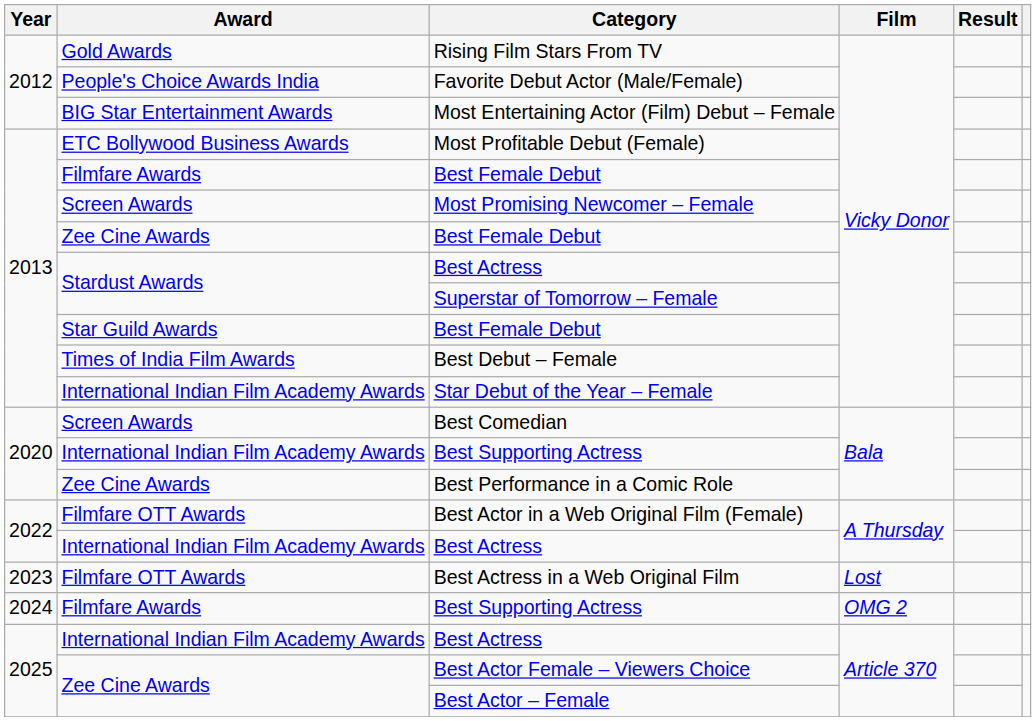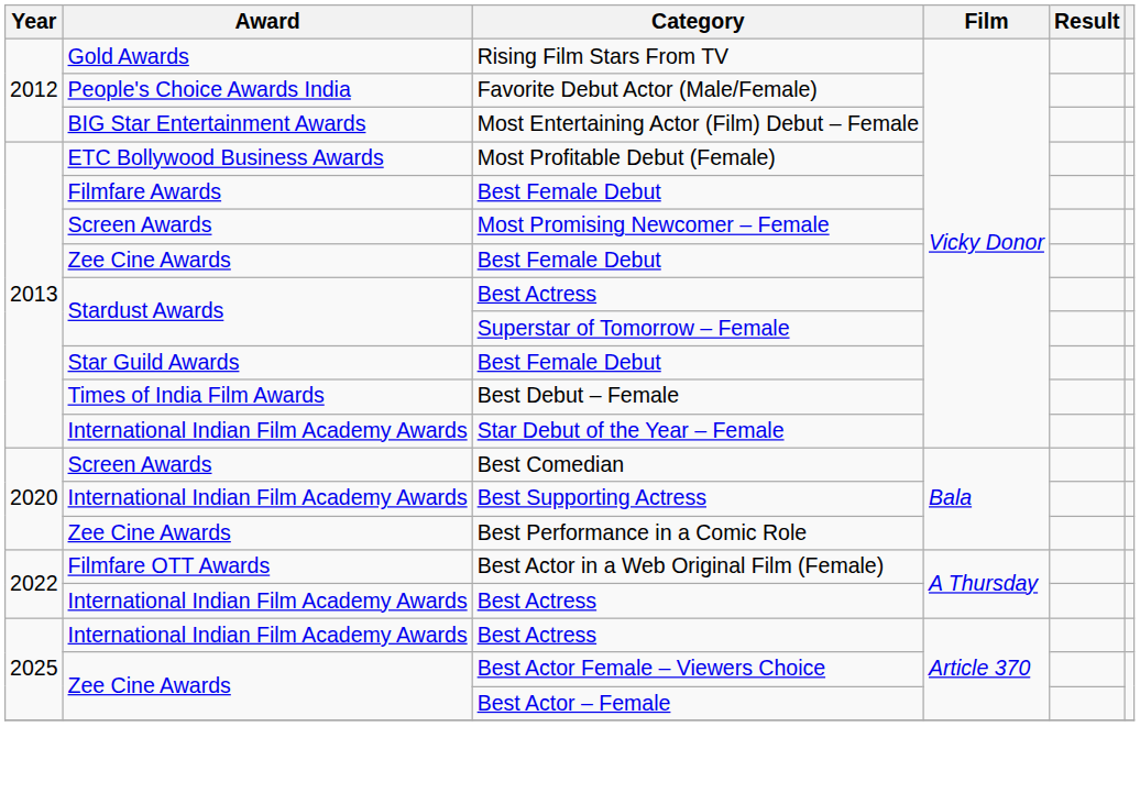 <table class="wikitable">
 <tr>
 <th>Year</th>
 <th>Award</th>
 <th>Category</th>
 <th>Film</th>
 <th>Result</th>
 <th class="unsortable"></th>
 </tr>
 <tr>
 <td rowspan="3">2012</td>
 <td><a href='#'>Gold Awards</a></td>
 <td>Rising Film Stars From TV</td>
 <td rowspan="12"><em><a href='#'>Vicky Donor</a></em></td>
 <td></td>
 <td></td>
 </tr>
 <tr>
 <td><a href='#'>People's Choice Awards India</a></td>
 <td>Favorite Debut Actor (Male/Female)</td>
 <td></td>
 <td></td>
 </tr>
 <tr>
 <td><a href='#'>BIG Star Entertainment Awards</a></td>
 <td>Most Entertaining Actor (Film) Debut – Female</td>
 <td></td>
 <td></td>
 </tr>
 <tr>
 <td rowspan="9">2013</td>
 <td><a href='#'>ETC Bollywood Business Awards</a></td>
 <td>Most Profitable Debut (Female)</td>
 <td></td>
 <td></td>
 </tr>
 <tr>
 <td><a href='#'>Filmfare Awards</a></td>
 <td><a href='#'>Best Female Debut</a></td>
 <td></td>
 <td></td>
 </tr>
 <tr>
 <td><a href='#'>Screen Awards</a></td>
 <td><a href='#'>Most Promising Newcomer – Female</a></td>
 <td></td>
 <td></td>
 </tr>
 <tr>
 <td><a href='#'>Zee Cine Awards</a></td>
 <td><a href='#'>Best Female Debut</a></td>
 <td></td>
 <td></td>
 </tr>
 <tr>
 <td rowspan="2"><a href='#'>Stardust Awards</a></td>
 <td><a href='#'>Best Actress</a></td>
 <td></td>
 <td></td>
 </tr>
 <tr>
 <td><a href='#'>Superstar of Tomorrow – Female</a></td>
 <td></td>
 <td></td>
 </tr>
 <tr>
 <td><a href='#'>Star Guild Awards</a></td>
 <td><a href='#'>Best Female Debut</a></td>
 <td></td>
 <td></td>
 </tr>
 <tr>
 <td><a href='#'>Times of India Film Awards</a></td>
 <td>Best Debut – Female</td>
 <td></td>
 <td></td>
 </tr>
 <tr>
 <td><a href='#'>International Indian Film Academy Awards</a></td>
 <td><a href='#'>Star Debut of the Year – Female</a></td>
 <td></td>
 <td></td>
 </tr>
 <tr>
 <td rowspan="3">2020</td>
 <td><a href='#'>Screen Awards</a></td>
 <td>Best Comedian</td>
 <td rowspan="3"><em><a href='#'>Bala</a></em></td>
 <td></td>
 <td></td>
 </tr>
 <tr>
 <td><a href='#'>International Indian Film Academy Awards</a></td>
 <td><a href='#'>Best Supporting Actress</a></td>
 <td></td>
 <td></td>
 </tr>
 <tr>
 <td><a href='#'>Zee Cine Awards</a></td>
 <td>Best Performance in a Comic Role</td>
 <td></td>
 <td></td>
 </tr>
 <tr>
 <td rowspan="2">2022</td>
 <td><a href='#'>Filmfare OTT Awards</a></td>
 <td>Best Actor in a Web Original Film (Female)</td>
 <td rowspan="2"><em><a href='#'>A Thursday</a></em></td>
 <td></td>
 <td></td>
 </tr>
 <tr>
 <td><a href='#'>International Indian Film Academy Awards</a></td>
 <td><a href='#'>Best Actress</a></td>
 <td></td>
 <td></td>
 </tr>
 <tr>
-<td>2023</td>
-<td><a href='#'>Filmfare OTT Awards</a></td>
-<td>Best Actress in a Web Original Film</td>
-<td><em><a href='#'>Lost</a></em></td>
-<td></td>
-<td></td>
-</tr>
-<tr>
-<td>2024</td>
-<td><a href='#'>Filmfare Awards</a></td>
-<td><a href='#'>Best Supporting Actress</a></td>
-<td><em><a href='#'>OMG 2</a></em></td>
-<td></td>
-<td></td>
-</tr>
-<tr>
 <td rowspan="3">2025</td>
 <td><a href='#'>International Indian Film Academy Awards</a></td>
 <td><a href='#'>Best Actress</a></td>
 <td rowspan="3"><em><a href='#'>Article 370</a></em></td>
 <td></td>
 <td></td>
 </tr>
 <tr>
 <td rowspan="2"><a href='#'>Zee Cine Awards</a></td>
 <td><a href='#'>Best Actor Female – Viewers Choice</a></td>
 <td></td>
 <td rowspan="2"></td>
 </tr>
 <tr>
 <td><a href='#'>Best Actor – Female</a></td>
 <td></td>
 </tr>
 <tr>
 </tr>
 </table>
